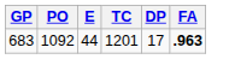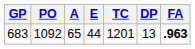 <table class="wikitable">
 <tr>
 <th><a href='#'>GP</a></th>
 <th><a href='#'>PO</a></th>
+<th><a href='#'>A</a></th>
 <th><a href='#'>E</a></th>
 <th><a href='#'>TC</a></th>
 <th><a href='#'>DP</a></th>
 <th><a href='#'>FA</a></th>
 </tr>
 <tr align=center>
 <td>683</td>
 <td>1092</td>
+<td>65</td>
 <td>44</td>
 <td>1201</td>
-<td>17</td>
+<td>13</td>
 <td><strong>.963</strong></td>
 </tr>
 </table>
